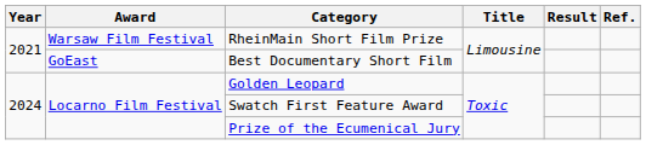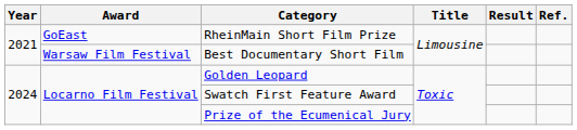 <table class="wikitable">
 <tr>
 <th>Year</th>
 <th>Award</th>
 <th>Category</th>
 <th>Title</th>
 <th>Result</th>
 <th>Ref.</th>
 </tr>
 <tr>
 <td rowspan=2>2021</td>
-<td><a href='#'>Warsaw Film Festival</a></td>
+<td><a href='#'>GoEast</a></td>
 <td>RheinMain Short Film Prize</td>
 <td rowspan=2><em>Limousine</em></td>
 <td></td>
 <td></td>
 </tr>
 <tr>
-<td><a href='#'>GoEast</a></td>
+<td><a href='#'>Warsaw Film Festival</a></td>
 <td>Best Documentary Short Film</td>
 <td></td>
 <td></td>
 </tr>
 <tr>
 <td rowspan=3>2024</td>
 <td rowspan=3><a href='#'>Locarno Film Festival</a></td>
 <td><a href='#'>Golden Leopard</a></td>
 <td rowspan=3><em><a href='#'>Toxic</a></em></td>
 <td></td>
 <td></td>
 </tr>
 <tr>
 <td>Swatch First Feature Award</td>
 <td></td>
 <td></td>
 </tr>
 <tr>
 <td><a href='#'>Prize of the Ecumenical Jury</a></td>
 <td></td>
 <td></td>
 </tr>
 </table>
